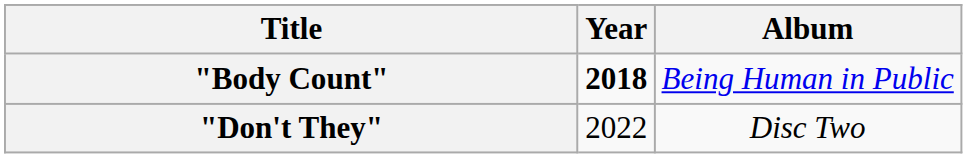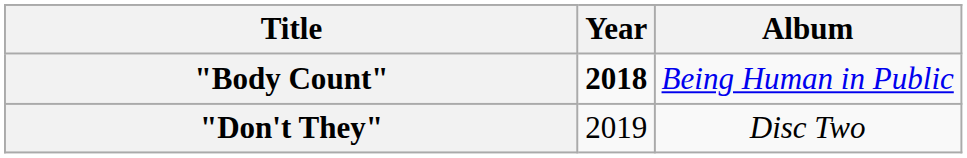 <table class="wikitable plainrowheaders" style="text-align:center;">
 <tr>
 <th scope="col" style="width:18em;">Title</th>
 <th scope="col" style="width:1em;">Year</th>
 <th scope="col">Album</th>
 </tr>
 <tr>
 <th scope="row">"Body Count" <br></th>
 <td><strong>2018</strong></td>
 <td><em><a href='#'>Being Human in Public</a></em></td>
 </tr>
 <tr>
 <th scope="row">"Don't They" <br></th>
-<td>2022</td>
+<td>2019</td>
 <td><em>Disc Two</em></td>
 </tr>
 </table>
